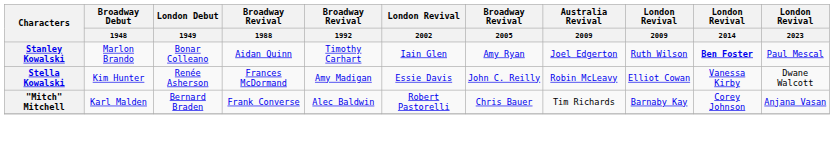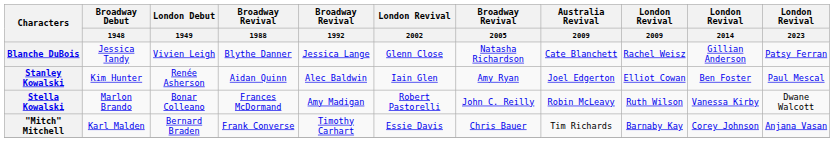 <table class="wikitable" style="width:1000;">
 <tr>
 <th rowspan="2">Characters</th>
 <th>Broadway Debut</th>
 <th>London Debut</th>
 <th>Broadway Revival</th>
 <th>Broadway Revival</th>
 <th>London Revival</th>
 <th>Broadway Revival</th>
 <th>Australia Revival</th>
 <th>London Revival</th>
 <th>London Revival</th>
 <th>London Revival</th>
 </tr>
 <tr>
 <th><small>1948</small></th>
 <th><small>1949</small></th>
 <th><small>1988</small></th>
 <th><small>1992</small></th>
 <th><small>2002</small></th>
 <th><small>2005</small></th>
 <th><small>2009</small></th>
 <th><small>2009</small></th>
 <th><small>2014</small></th>
 <th><small>2023</small></th>
 </tr>
 <tr>
+<th><a href='#'>Blanche DuBois</a></th>
+<td colspan="1" align="center"><a href='#'>Jessica Tandy</a></td>
+<td colspan="1" align="center"><a href='#'>Vivien Leigh</a></td>
+<td colspan="1" align="center"><a href='#'>Blythe Danner</a></td>
+<td colspan="1" align="center"><a href='#'>Jessica Lange</a></td>
+<td colspan="1" align="center"><a href='#'>Glenn Close</a></td>
+<td colspan="1" align="center"><a href='#'>Natasha Richardson</a></td>
+<td colspan="1" align="center"><a href='#'>Cate Blanchett</a></td>
+<td colspan="1" align="center"><a href='#'>Rachel Weisz</a></td>
+<td colspan="1" align="center"><a href='#'>Gillian Anderson</a></td>
+<td colspan="1" align="center"><a href='#'>Patsy Ferran</a></td>
+</tr>
+<tr>
 <th><a href='#'>Stanley Kowalski</a></th>
-<td colspan="1" align="center"><a href='#'>Marlon Brando</a></td>
-<td colspan="1" align="center"><a href='#'>Bonar Colleano</a></td>
+<td colspan="1" align="center"><a href='#'>Kim Hunter</a></td>
+<td colspan="1" align="center"><a href='#'>Renée Asherson</a></td>
 <td colspan="1" align="center"><a href='#'>Aidan Quinn</a></td>
-<td colspan="1" align="center"><a href='#'>Timothy Carhart</a></td>
+<td colspan="1" align="center"><a href='#'>Alec Baldwin</a></td>
 <td colspan="1" align="center"><a href='#'>Iain Glen</a></td>
 <td colspan="1" align="center"><a href='#'>Amy Ryan</a></td>
 <td colspan="1" align="center"><a href='#'>Joel Edgerton</a></td>
-<td colspan="1" align="center"><a href='#'>Ruth Wilson</a></td>
-<td colspan="1" align="center"><strong><a href='#'>Ben Foster</a></strong></td>
+<td colspan="1" align="center"><a href='#'>Elliot Cowan</a></td>
+<td colspan="1" align="center"><a href='#'>Ben Foster</a></td>
 <td colspan="1" align="center"><a href='#'>Paul Mescal</a></td>
 </tr>
 <tr>
 <th><a href='#'>Stella Kowalski</a></th>
-<td colspan="1" align="center"><a href='#'>Kim Hunter</a></td>
-<td colspan="1" align="center"><a href='#'>Renée Asherson</a></td>
+<td colspan="1" align="center"><a href='#'>Marlon Brando</a></td>
+<td colspan="1" align="center"><a href='#'>Bonar Colleano</a></td>
 <td colspan="1" align="center"><a href='#'>Frances McDormand</a></td>
 <td colspan="1" align="center"><a href='#'>Amy Madigan</a></td>
-<td colspan="1" align="center"><a href='#'>Essie Davis</a></td>
+<td colspan="1" align="center"><a href='#'>Robert Pastorelli</a></td>
 <td colspan="1" align="center"><a href='#'>John C. Reilly</a></td>
 <td colspan="1" align="center"><a href='#'>Robin McLeavy</a></td>
-<td colspan="1" align="center"><a href='#'>Elliot Cowan</a></td>
+<td colspan="1" align="center"><a href='#'>Ruth Wilson</a></td>
 <td colspan="1" align="center"><a href='#'>Vanessa Kirby</a></td>
 <td colspan="1" align="center">Dwane Walcott</td>
 </tr>
 <tr>
 <th>"Mitch" Mitchell</th>
 <td colspan="1" align="center"><a href='#'>Karl Malden</a></td>
 <td colspan="1" align="center"><a href='#'>Bernard Braden</a></td>
 <td colspan="1" align="center"><a href='#'>Frank Converse</a></td>
-<td colspan="1" align="center"><a href='#'>Alec Baldwin</a></td>
-<td colspan="1" align="center"><a href='#'>Robert Pastorelli</a></td>
+<td colspan="1" align="center"><a href='#'>Timothy Carhart</a></td>
+<td colspan="1" align="center"><a href='#'>Essie Davis</a></td>
 <td colspan="1" align="center"><a href='#'>Chris Bauer</a></td>
 <td colspan="1" align="center">Tim Richards</td>
 <td colspan="1" align="center"><a href='#'>Barnaby Kay</a></td>
 <td colspan="1" align="center"><a href='#'>Corey Johnson</a></td>
 <td colspan="1" align="center"><a href='#'>Anjana Vasan</a></td>
 </tr>
 <tr>
 </tr>
 </table>
